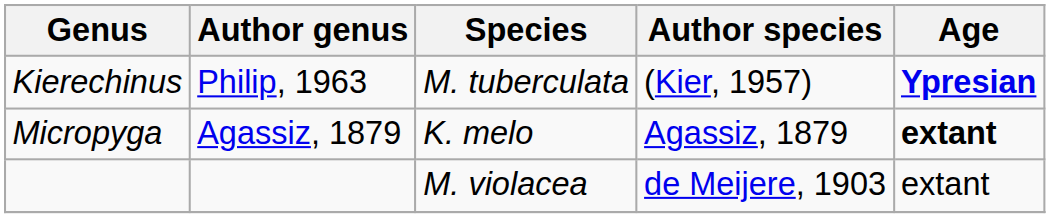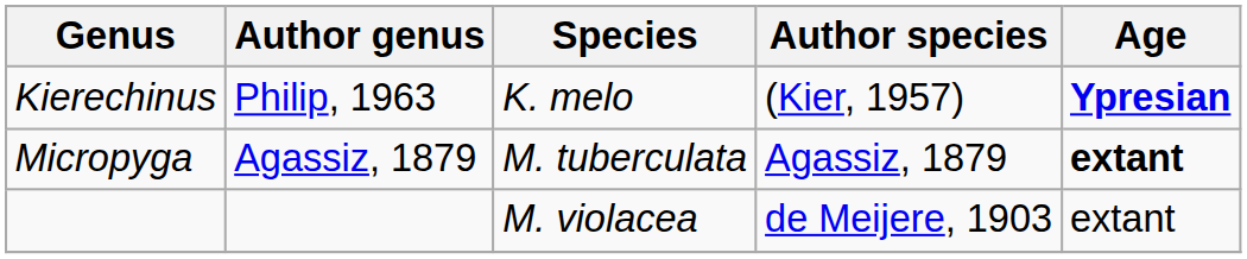 <table class="wikitable">
 <tr>
 <th>Genus</th>
 <th>Author genus</th>
 <th>Species</th>
 <th>Author species</th>
 <th>Age</th>
 </tr>
 <tr>
 <td><em>Kierechinus</em></td>
 <td><a href='#'>Philip</a>, 1963</td>
-<td><em>M. tuberculata</em></td>
+<td><em>K. melo</em></td>
 <td>(<a href='#'>Kier</a>, 1957)</td>
 <td><strong><a href='#'>Ypresian</a></strong></td>
 </tr>
 <tr>
 <td><em>Micropyga</em></td>
 <td><a href='#'>Agassiz</a>, 1879</td>
-<td><em>K. melo</em></td>
+<td><em>M. tuberculata</em></td>
 <td><a href='#'>Agassiz</a>, 1879</td>
 <td><strong>extant</strong></td>
 </tr>
 <tr>
 <td></td>
 <td></td>
 <td><em>M. violacea</em></td>
 <td><a href='#'>de Meijere</a>, 1903</td>
 <td>extant</td>
 </tr>
 <tr>
 </tr>
 </table>
